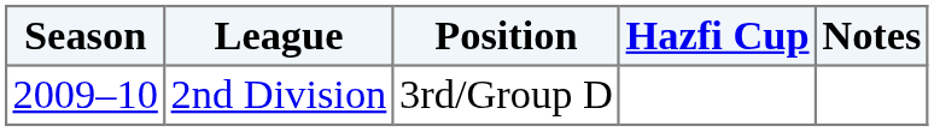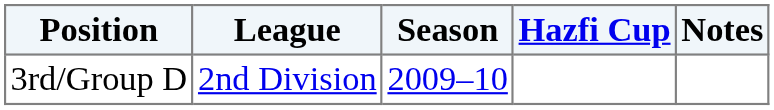 <table border="1" cellpadding="2" style="border-collapse:collapse; text-align:center; font-size:normal;">
 <tr style="background:#f0f6fa;">
+<th>Position</th>
+<th>League</th>
 <th>Season</th>
-<th>League</th>
-<th>Position</th>
 <th><a href='#'>Hazfi Cup</a></th>
 <th>Notes</th>
 </tr>
 <tr>
+<td>3rd/Group D</td>
+<td><a href='#'>2nd Division</a></td>
 <td><a href='#'>2009–10</a></td>
-<td><a href='#'>2nd Division</a></td>
-<td>3rd/Group D</td>
 <td></td>
 <td></td>
 </tr>
 </table>
